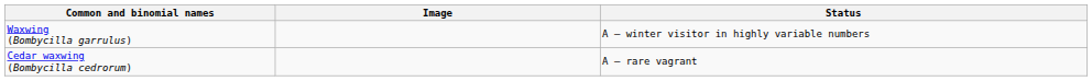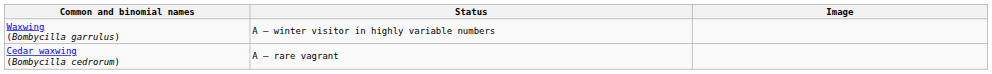 <table width=90% class="wikitable">
 <tr>
 <th width=25%>Common and binomial names</th>
+<th width=45%>Status</th>
 <th width=30%>Image</th>
-<th width=45%>Status</th>
 </tr>
 <tr>
 <td><a href='#'>Waxwing</a><br>(<em>Bombycilla garrulus</em>)</td>
+<td>A – winter visitor in highly variable numbers</td>
 <td></td>
-<td>A – winter visitor in highly variable numbers</td>
 </tr>
 <tr>
 <td><a href='#'>Cedar waxwing</a><br>(<em>Bombycilla cedrorum</em>)</td>
+<td>A – rare vagrant</td>
 <td></td>
-<td>A – rare vagrant</td>
 </tr>
 </table>
